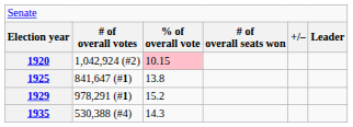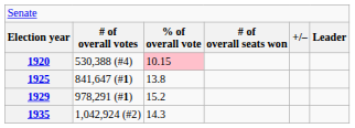 <table class=wikitable>
 <tr>
 <td colspan=6><a href='#'>Senate</a></td>
 </tr>
 <tr>
 <th>Election year</th>
 <th># of<br>overall votes</th>
 <th>% of<br>overall vote</th>
 <th># of<br>overall seats won</th>
 <th>+/–</th>
 <th>Leader</th>
 </tr>
 <tr>
 <th><a href='#'>1920</a></th>
-<td>1,042,924 (#2)</td>
+<td>530,388 (#4)</td>
 <td style="background: pink;">10.15</td>
 <td></td>
 <td></td>
 <td></td>
 </tr>
 <tr>
 <th><a href='#'>1925</a></th>
 <td>841,647 (#<strong>1</strong>)</td>
 <td>13.8</td>
 <td></td>
 <td></td>
 <td></td>
 </tr>
 <tr>
 <th><a href='#'>1929</a></th>
 <td>978,291 (#<strong>1</strong>)</td>
 <td>15.2</td>
 <td></td>
 <td></td>
 <td></td>
 </tr>
 <tr>
 <th><a href='#'>1935</a></th>
-<td>530,388 (#4)</td>
+<td>1,042,924 (#2)</td>
 <td>14.3</td>
 <td></td>
 <td></td>
 <td></td>
 </tr>
 </table>
